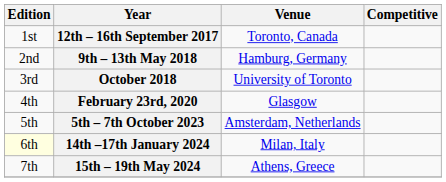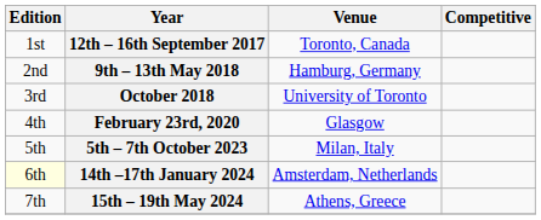 <table class="wikitable sortable plainrowheaders" style="text-align:center">
 <tr>
 <th scope="col">Edition</th>
 <th scope="col">Year</th>
 <th scope="col">Venue</th>
 <th scope="col" class="unsortable">Competitive</th>
 </tr>
 <tr>
 <td>1st</td>
 <th scope="row">12th – 16th September 2017</th>
 <td><a href='#'>Toronto, Canada</a></td>
 <td></td>
 </tr>
 <tr>
 <td>2nd</td>
 <th scope="row">9th – 13th May 2018</th>
 <td><a href='#'>Hamburg, Germany</a></td>
 <td></td>
 </tr>
 <tr>
 <td>3rd</td>
 <th scope="row">October 2018</th>
 <td><a href='#'>University of Toronto</a></td>
 <td></td>
 </tr>
 <tr>
 <td>4th</td>
 <th scope="row">February 23rd, 2020</th>
 <td><a href='#'>Glasgow</a></td>
 <td></td>
 </tr>
 <tr>
 <td>5th</td>
 <th scope="row">5th – 7th October 2023</th>
-<td><a href='#'>Amsterdam, Netherlands</a></td>
+<td><a href='#'>Milan, Italy</a></td>
 <td></td>
 </tr>
 <tr>
 <td style="background: lightyellow;">6th</td>
 <th scope="row">14th –17th January 2024</th>
-<td><a href='#'>Milan, Italy</a></td>
+<td><a href='#'>Amsterdam, Netherlands</a></td>
 <td></td>
 </tr>
 <tr>
 <td>7th</td>
 <th scope="row">15th – 19th May 2024</th>
 <td><a href='#'>Athens, Greece</a></td>
 <td></td>
 </tr>
 <tr>
 </tr>
 </table>
